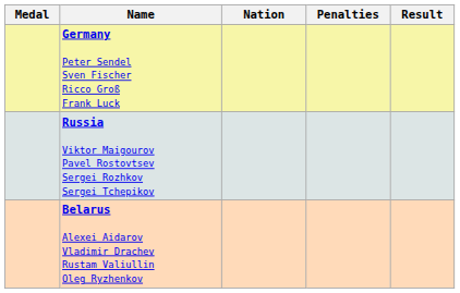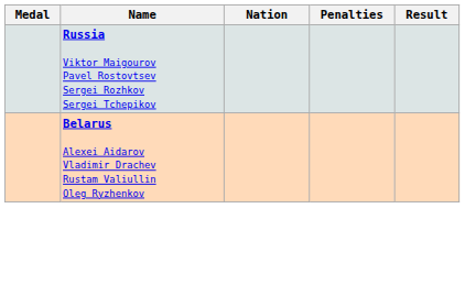 <table class=wikitable style="border:1px solid #AAAAAA;font-size:90%">
 <tr bgcolor="#E4E4E4">
 <th style="border-bottom:1px solid #AAAAAA" width=50>Medal</th>
 <th style="border-bottom:1px solid #AAAAAA" width=160>Name</th>
 <th style="border-bottom:1px solid #AAAAAA" width=80>Nation</th>
 <th style="border-bottom:1px solid #AAAAAA" width=80>Penalties</th>
 <th style="border-bottom:1px solid #AAAAAA" width=60>Result</th>
-</tr>
-<tr bgcolor="#F7F6A8">
-<td align="center"></td>
-<td><strong><a href='#'>Germany</a></strong><br><br><small><a href='#'>Peter Sendel</a><br><a href='#'>Sven Fischer</a><br><a href='#'>Ricco Groß</a><br><a href='#'>Frank Luck</a></small></td>
-<td></td>
-<td align="center"></td>
-<td align="center"></td>
 </tr>
 <tr bgcolor="#DCE5E5">
 <td align="center"></td>
 <td><strong><a href='#'>Russia</a></strong><br><br><small><a href='#'>Viktor Maigourov</a><br><a href='#'>Pavel Rostovtsev</a><br><a href='#'>Sergei Rozhkov</a><br><a href='#'>Sergei Tchepikov</a></small></td>
 <td></td>
 <td align="center"></td>
 <td align="right"></td>
 </tr>
 <tr bgcolor="#FFDAB9">
 <td align="center"></td>
 <td><strong><a href='#'>Belarus</a></strong><br><br><small><a href='#'>Alexei Aidarov</a><br><a href='#'>Vladimir Drachev</a><br><a href='#'>Rustam Valiullin</a><br><a href='#'>Oleg Ryzhenkov</a></small></td>
 <td></td>
 <td align="center"></td>
 <td align="right"></td>
 </tr>
 </table>
